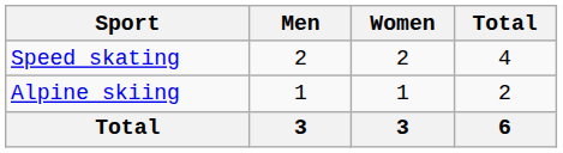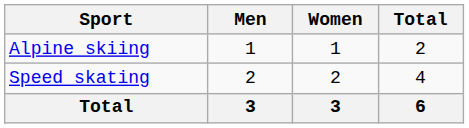 <table class="wikitable sortable" style=text-align:center>
 <tr>
 <th width=140>Sport</th>
 <th width=55>Men</th>
 <th width=55>Women</th>
 <th width=55>Total</th>
 </tr>
 <tr>
+<td align=left><a href='#'>Alpine skiing</a></td>
+<td>1</td>
+<td>1</td>
+<td>2</td>
+</tr>
+<tr>
 <td align=left><a href='#'>Speed skating</a></td>
 <td>2</td>
 <td>2</td>
 <td>4</td>
-</tr>
-<tr>
-<td align=left><a href='#'>Alpine skiing</a></td>
-<td>1</td>
-<td>1</td>
-<td>2</td>
 </tr>
 <tr>
 <th>Total</th>
 <th>3</th>
 <th>3</th>
 <th>6</th>
 </tr>
 </table>
